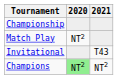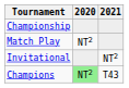 <table class="wikitable" style="text-align:center;">
 <tr>
 <th>Tournament</th>
 <th>2020</th>
 <th>2021</th>
 </tr>
 <tr>
 <td align="left"><a href='#'>Championship</a></td>
 <td style="background:#eeeeee;"></td>
 <td style="background:#eeeeee;"></td>
 </tr>
 <tr>
 <td align="left"><a href='#'>Match Play</a></td>
 <td>NT<sup>2</sup></td>
 <td style="background:#eeeeee;"></td>
 </tr>
 <tr>
 <td align="left"><a href='#'>Invitational</a></td>
 <td style="background:#eeeeee;"></td>
-<td>T43</td>
+<td>NT<sup>2</sup></td>
 </tr>
 <tr>
 <td align="left"><a href='#'>Champions</a></td>
 <td style="background: lightgreen;">NT<sup>2</sup></td>
-<td>NT<sup>2</sup></td>
+<td>T43</td>
 </tr>
 </table>
